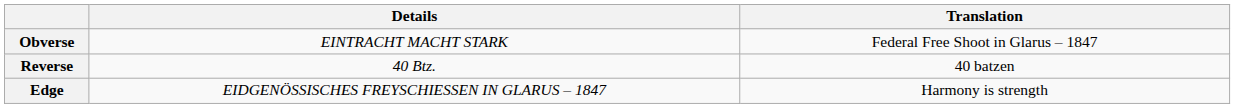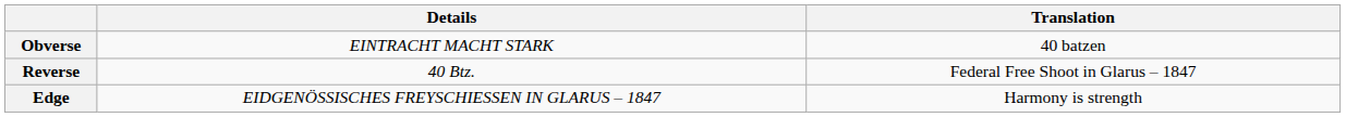 <table class="wikitable" width="100%" border="1" style="text-align:center;">
 <tr>
 <th scope="col" style="width:5em;"></th>
 <th scope="col">Details</th>
 <th scope="col" style="width:40%;">Translation</th>
 </tr>
 <tr>
 <th scope="row">Obverse</th>
 <td><em>EINTRACHT MACHT STARK</em></td>
-<td>Federal Free Shoot in Glarus – 1847</td>
+<td>40 batzen</td>
 </tr>
 <tr>
 <th scope="row">Reverse</th>
 <td><em>40 Btz.</em></td>
-<td>40 batzen</td>
+<td>Federal Free Shoot in Glarus – 1847</td>
 </tr>
 <tr>
 <th scope="row">Edge</th>
 <td><em>EIDGENÖSSISCHES FREYSCHIESSEN IN GLARUS – 1847</em></td>
 <td>Harmony is strength</td>
 </tr>
 </table>
